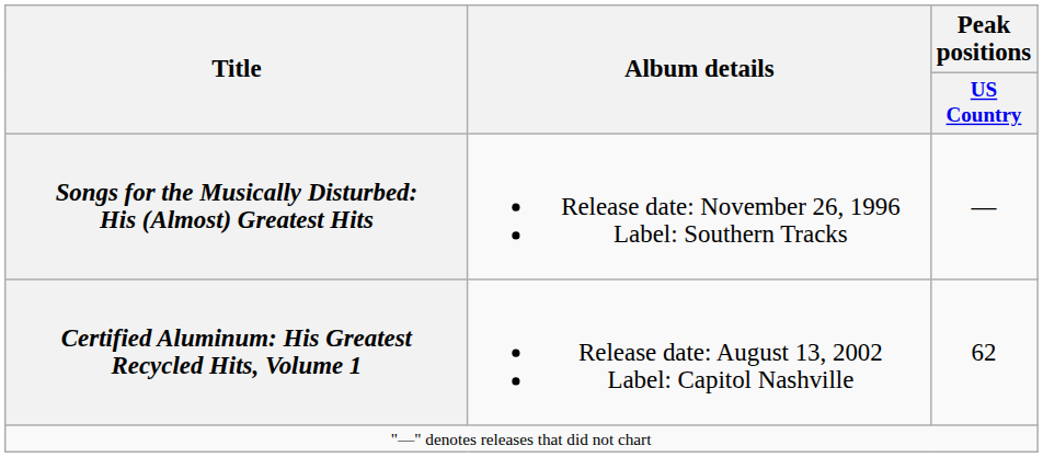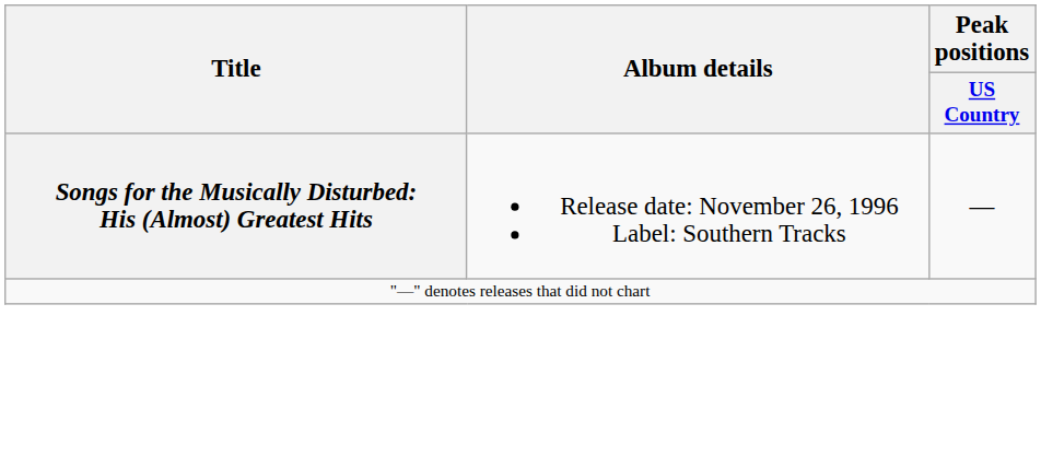 <table class="wikitable plainrowheaders" style="text-align:center;">
 <tr>
 <th rowspan="2" style="width:18em;">Title</th>
 <th rowspan="2" style="width:18em;">Album details</th>
 <th>Peak positions</th>
 </tr>
 <tr style="font-size:smaller;">
 <th style="width:60px;"><a href='#'>US Country</a></th>
 </tr>
 <tr>
 <th scope="row"><em>Songs for the Musically Disturbed:<br>His (Almost) Greatest Hits</em></th>
 <td><br><ul><li>Release date: November 26, 1996</li><li>Label: Southern Tracks</li></ul></td>
 <td>—</td>
 </tr>
 <tr>
-<th scope="row"><em>Certified Aluminum: His Greatest<br>Recycled Hits, Volume 1</em></th>
-<td><br><ul><li>Release date: August 13, 2002</li><li>Label: Capitol Nashville</li></ul></td>
-<td>62</td>
-</tr>
-<tr>
 <td colspan="3" style="font-size:8pt">"—" denotes releases that did not chart</td>
 </tr>
 </table>
